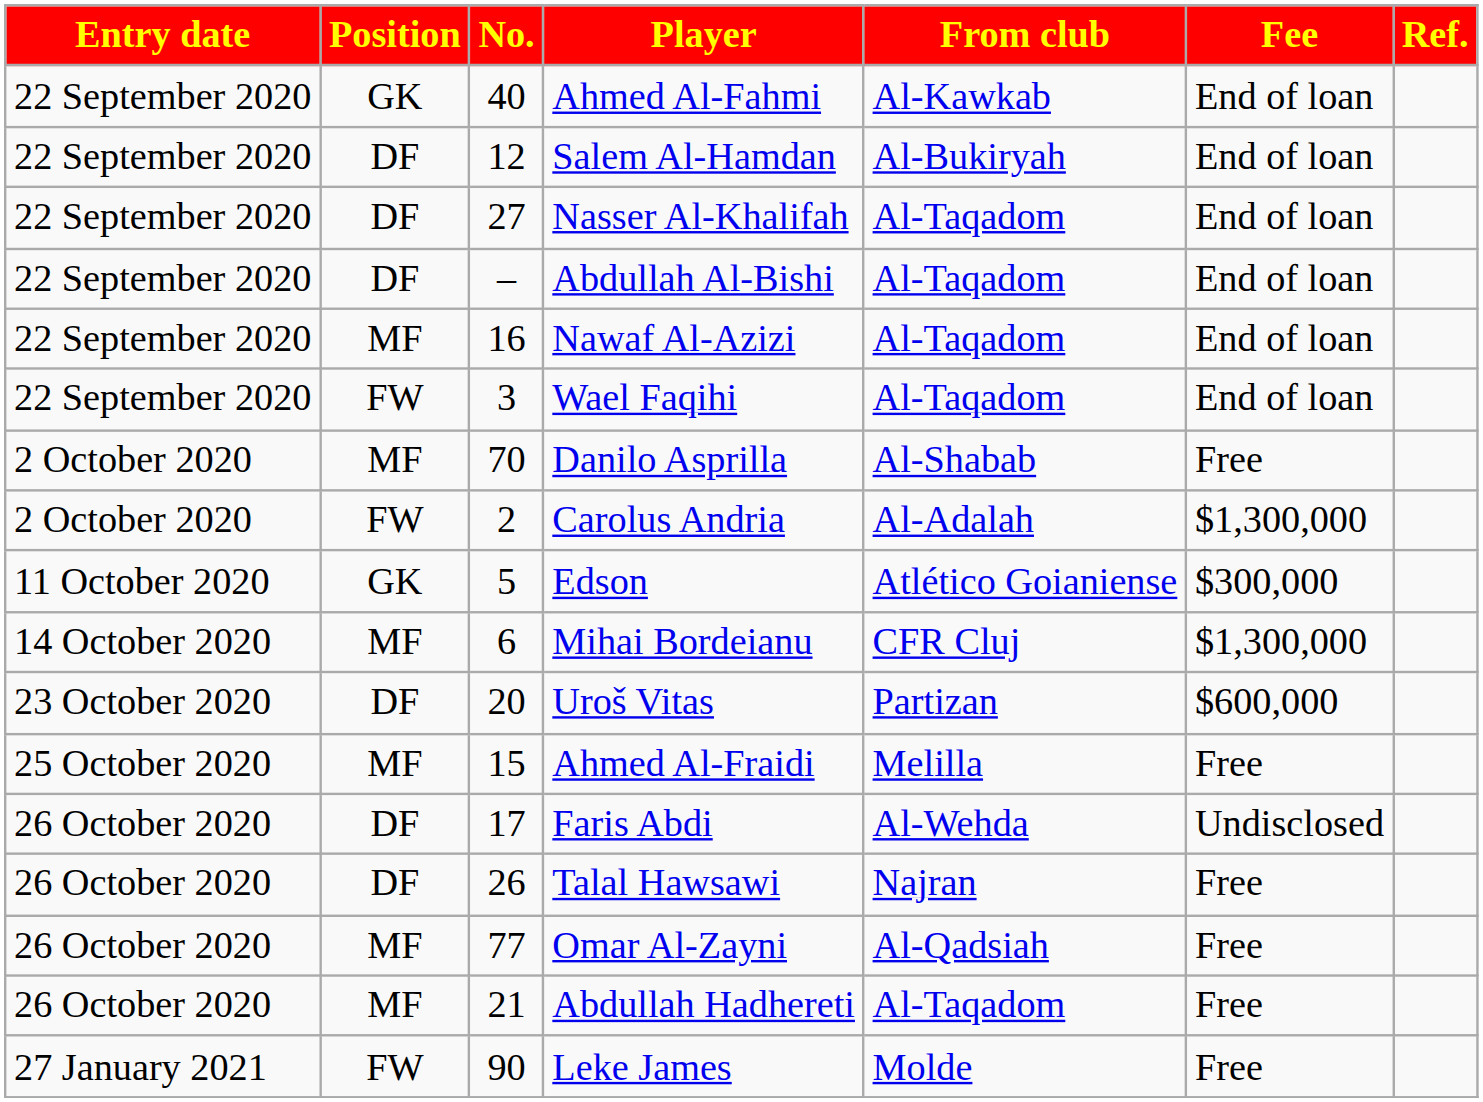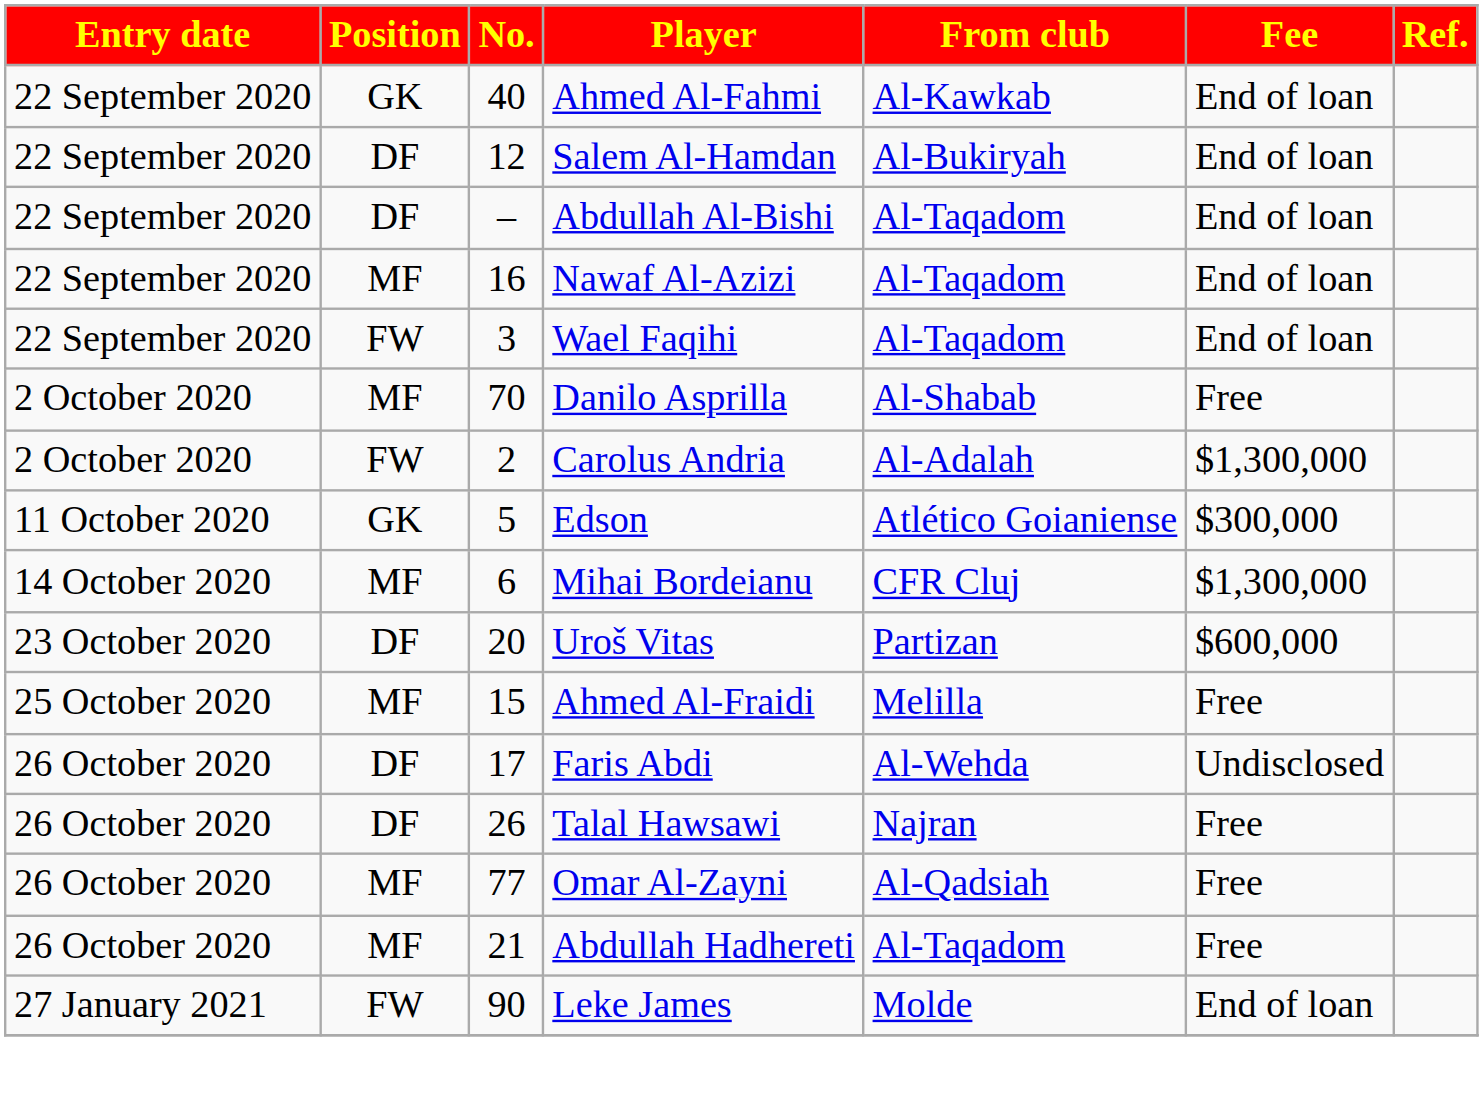 <table class="wikitable sortable">
 <tr>
 <th style="background:red; color:yellow;"><strong>Entry date</strong></th>
 <th style="background:red; color:yellow;"><strong>Position</strong></th>
 <th style="background:red; color:yellow;"><strong>No.</strong></th>
 <th style="background:red; color:yellow;"><strong>Player</strong></th>
 <th style="background:red; color:yellow;"><strong>From club</strong></th>
 <th style="background:red; color:yellow;"><strong>Fee</strong></th>
 <th style="background:red; color:yellow;"><strong>Ref.</strong></th>
 </tr>
 <tr>
 <td>22 September 2020</td>
 <td style="text-align:center;">GK</td>
 <td style="text-align:center;">40</td>
 <td style="text-align:left;"> <a href='#'>Ahmed Al-Fahmi</a></td>
 <td style="text-align:left;"> <a href='#'>Al-Kawkab</a></td>
 <td>End of loan</td>
 <td></td>
 </tr>
 <tr>
 <td>22 September 2020</td>
 <td style="text-align:center;">DF</td>
 <td style="text-align:center;">12</td>
 <td style="text-align:left;"> <a href='#'>Salem Al-Hamdan</a></td>
 <td style="text-align:left;"> <a href='#'>Al-Bukiryah</a></td>
-<td>End of loan</td>
-<td></td>
-</tr>
-<tr>
-<td>22 September 2020</td>
-<td style="text-align:center;">DF</td>
-<td style="text-align:center;">27</td>
-<td style="text-align:left;"> <a href='#'>Nasser Al-Khalifah</a></td>
-<td style="text-align:left;"> <a href='#'>Al-Taqadom</a></td>
 <td>End of loan</td>
 <td></td>
 </tr>
 <tr>
 <td>22 September 2020</td>
 <td style="text-align:center;">DF</td>
 <td style="text-align:center;">–</td>
 <td style="text-align:left;"> <a href='#'>Abdullah Al-Bishi</a></td>
 <td style="text-align:left;"> <a href='#'>Al-Taqadom</a></td>
 <td>End of loan</td>
 <td></td>
 </tr>
 <tr>
 <td>22 September 2020</td>
 <td style="text-align:center;">MF</td>
 <td style="text-align:center;">16</td>
 <td style="text-align:left;"> <a href='#'>Nawaf Al-Azizi</a></td>
 <td style="text-align:left;"> <a href='#'>Al-Taqadom</a></td>
 <td>End of loan</td>
 <td></td>
 </tr>
 <tr>
 <td>22 September 2020</td>
 <td style="text-align:center;">FW</td>
 <td style="text-align:center;">3</td>
 <td style="text-align:left;"> <a href='#'>Wael Faqihi</a></td>
 <td style="text-align:left;"> <a href='#'>Al-Taqadom</a></td>
 <td>End of loan</td>
 <td></td>
 </tr>
 <tr>
 <td>2 October 2020</td>
 <td style="text-align:center;">MF</td>
 <td style="text-align:center;">70</td>
 <td style="text-align:left;"> <a href='#'>Danilo Asprilla</a></td>
 <td style="text-align:left;"> <a href='#'>Al-Shabab</a></td>
 <td>Free</td>
 <td></td>
 </tr>
 <tr>
 <td>2 October 2020</td>
 <td style="text-align:center;">FW</td>
 <td style="text-align:center;">2</td>
 <td style="text-align:left;"> <a href='#'>Carolus Andria</a></td>
 <td style="text-align:left;"> <a href='#'>Al-Adalah</a></td>
 <td>$1,300,000</td>
 <td></td>
 </tr>
 <tr>
 <td>11 October 2020</td>
 <td style="text-align:center;">GK</td>
 <td style="text-align:center;">5</td>
 <td style="text-align:left;"> <a href='#'>Edson</a></td>
 <td style="text-align:left;"> <a href='#'>Atlético Goianiense</a></td>
 <td>$300,000</td>
 <td></td>
 </tr>
 <tr>
 <td>14 October 2020</td>
 <td style="text-align:center;">MF</td>
 <td style="text-align:center;">6</td>
 <td style="text-align:left;"> <a href='#'>Mihai Bordeianu</a></td>
 <td style="text-align:left;"> <a href='#'>CFR Cluj</a></td>
 <td>$1,300,000</td>
 <td></td>
 </tr>
 <tr>
 <td>23 October 2020</td>
 <td style="text-align:center;">DF</td>
 <td style="text-align:center;">20</td>
 <td style="text-align:left;"> <a href='#'>Uroš Vitas</a></td>
 <td style="text-align:left;"> <a href='#'>Partizan</a></td>
 <td>$600,000</td>
 <td></td>
 </tr>
 <tr>
 <td>25 October 2020</td>
 <td style="text-align:center;">MF</td>
 <td style="text-align:center;">15</td>
 <td style="text-align:left;"> <a href='#'>Ahmed Al-Fraidi</a></td>
 <td style="text-align:left;"> <a href='#'>Melilla</a></td>
 <td>Free</td>
 <td></td>
 </tr>
 <tr>
 <td>26 October 2020</td>
 <td style="text-align:center;">DF</td>
 <td style="text-align:center;">17</td>
 <td style="text-align:left;"> <a href='#'>Faris Abdi</a></td>
 <td style="text-align:left;"> <a href='#'>Al-Wehda</a></td>
 <td>Undisclosed</td>
 <td></td>
 </tr>
 <tr>
 <td>26 October 2020</td>
 <td style="text-align:center;">DF</td>
 <td style="text-align:center;">26</td>
 <td style="text-align:left;"> <a href='#'>Talal Hawsawi</a></td>
 <td style="text-align:left;"> <a href='#'>Najran</a></td>
 <td>Free</td>
 <td></td>
 </tr>
 <tr>
 <td>26 October 2020</td>
 <td style="text-align:center;">MF</td>
 <td style="text-align:center;">77</td>
 <td style="text-align:left;"> <a href='#'>Omar Al-Zayni</a></td>
 <td style="text-align:left;"> <a href='#'>Al-Qadsiah</a></td>
 <td>Free</td>
 <td></td>
 </tr>
 <tr>
 <td>26 October 2020</td>
 <td style="text-align:center;">MF</td>
 <td style="text-align:center;">21</td>
 <td style="text-align:left;"> <a href='#'>Abdullah Hadhereti</a></td>
 <td style="text-align:left;"> <a href='#'>Al-Taqadom</a></td>
 <td>Free</td>
 <td></td>
 </tr>
 <tr>
 <td>27 January 2021</td>
 <td style="text-align:center;">FW</td>
 <td style="text-align:center;">90</td>
 <td style="text-align:left;"> <a href='#'>Leke James</a></td>
 <td style="text-align:left;"> <a href='#'>Molde</a></td>
-<td>Free</td>
+<td>End of loan</td>
 <td></td>
 </tr>
 <tr>
 </tr>
 </table>
